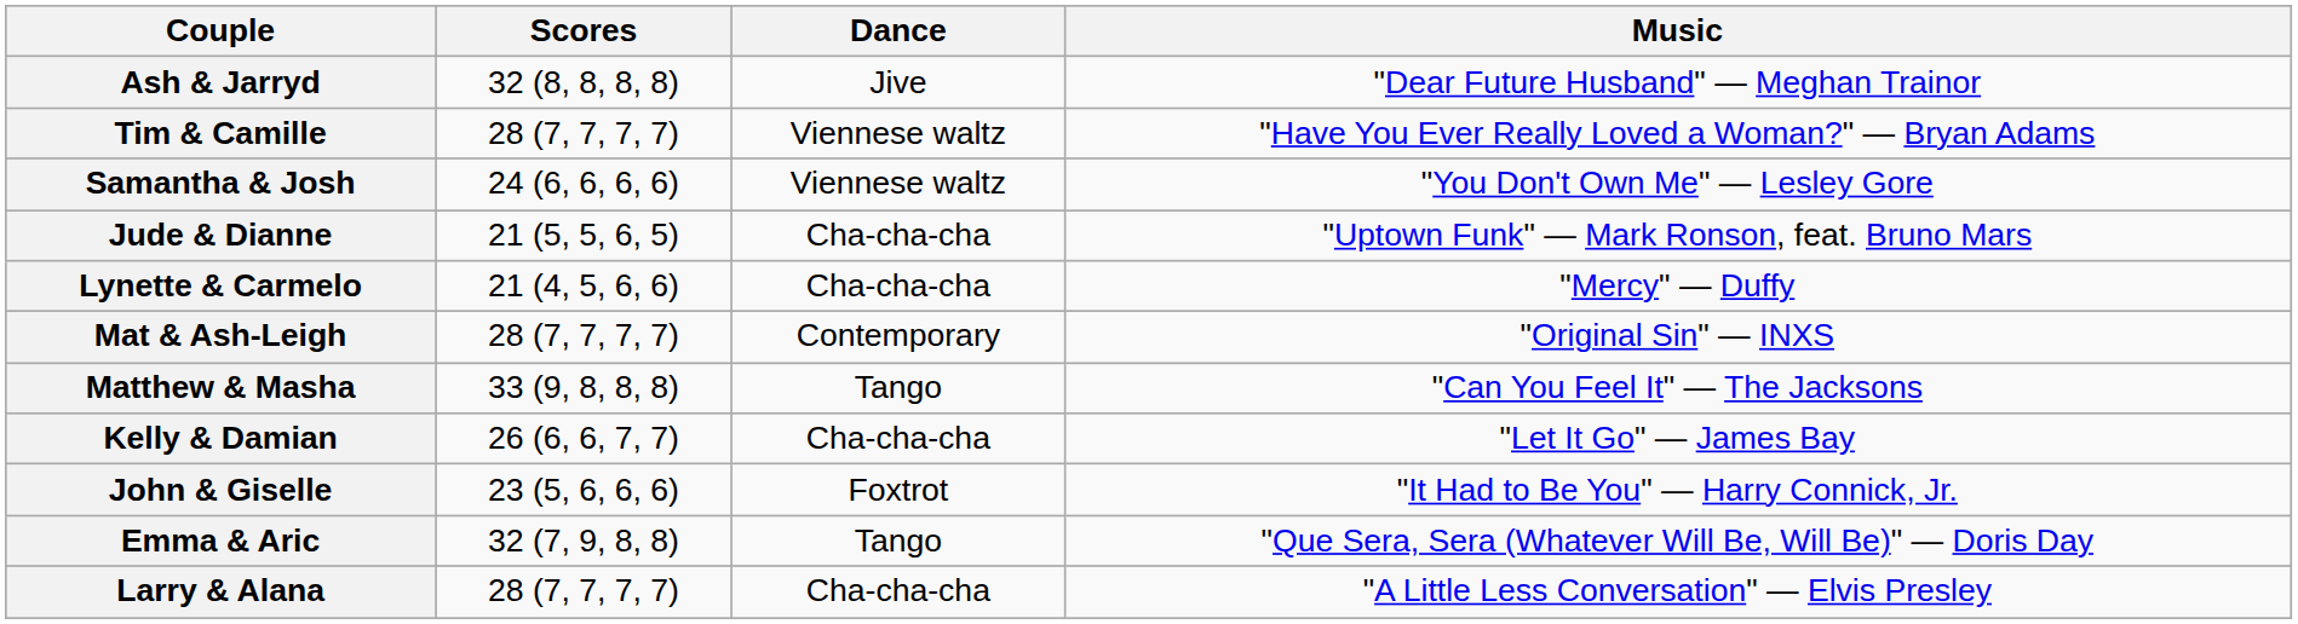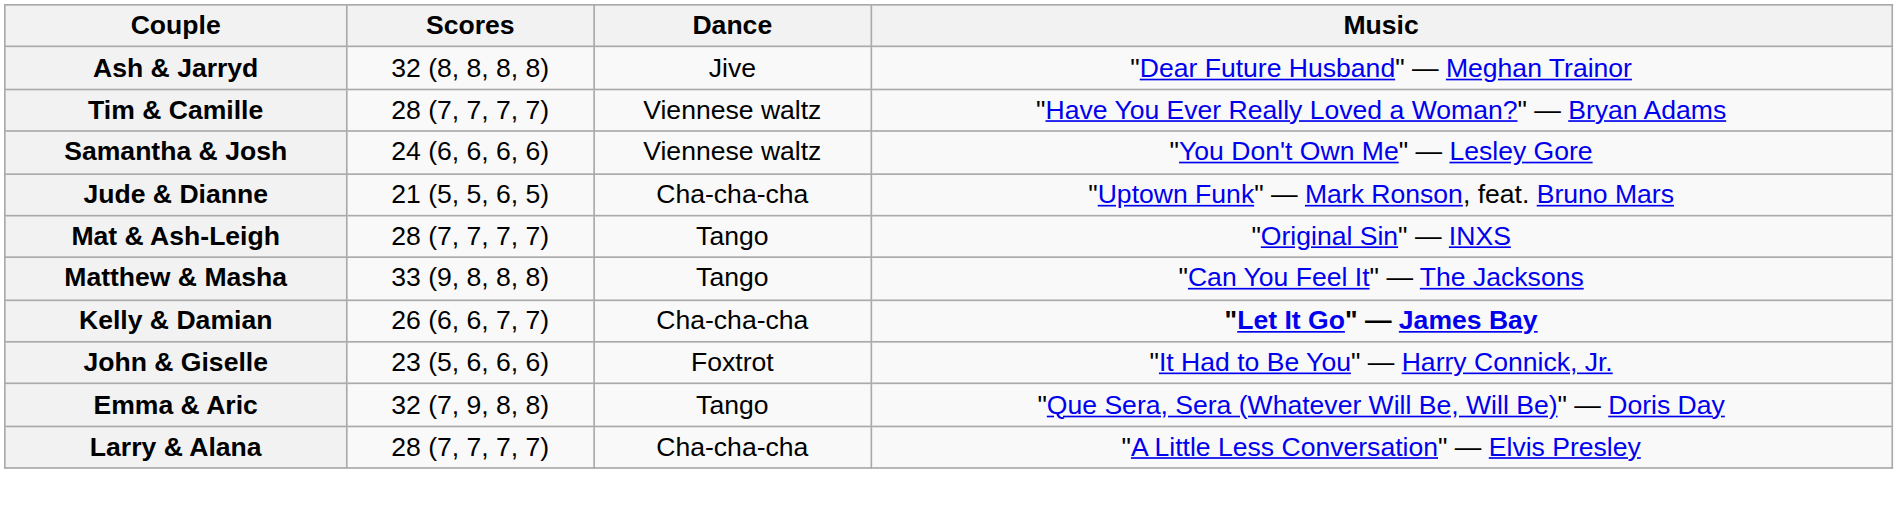 <table class="wikitable sortable" style="text-align:center; width: 90%">
 <tr>
 <th scope="col">Couple</th>
 <th scope="col">Scores</th>
 <th scope="col" class="unsortable">Dance</th>
 <th scope="col" class="unsortable">Music</th>
 </tr>
 <tr>
 <th scope="row">Ash & Jarryd</th>
 <td>32 (8, 8, 8, 8)</td>
 <td>Jive</td>
 <td>"<a href='#'>Dear Future Husband</a>" — <a href='#'>Meghan Trainor</a></td>
 </tr>
 <tr>
 <th scope="row">Tim & Camille</th>
 <td>28 (7, 7, 7, 7)</td>
 <td>Viennese waltz</td>
 <td>"<a href='#'>Have You Ever Really Loved a Woman?</a>" — <a href='#'>Bryan Adams</a></td>
 </tr>
 <tr>
 <th scope="row">Samantha & Josh</th>
 <td>24 (6, 6, 6, 6)</td>
 <td>Viennese waltz</td>
 <td>"<a href='#'>You Don't Own Me</a>" — <a href='#'>Lesley Gore</a></td>
 </tr>
 <tr>
 <th scope="row">Jude & Dianne</th>
 <td>21 (5, 5, 6, 5)</td>
 <td>Cha-cha-cha</td>
 <td>"<a href='#'>Uptown Funk</a>" — <a href='#'>Mark Ronson</a>, feat. <a href='#'>Bruno Mars</a></td>
 </tr>
 <tr>
-<th scope="row">Lynette & Carmelo</th>
-<td>21 (4, 5, 6, 6)</td>
-<td>Cha-cha-cha</td>
-<td>"<a href='#'>Mercy</a>" — <a href='#'>Duffy</a></td>
-</tr>
-<tr>
 <th scope="row">Mat & Ash-Leigh</th>
 <td>28 (7, 7, 7, 7)</td>
-<td>Contemporary</td>
+<td>Tango</td>
 <td>"<a href='#'>Original Sin</a>" — <a href='#'>INXS</a></td>
 </tr>
 <tr>
 <th scope="row">Matthew & Masha</th>
 <td>33 (9, 8, 8, 8)</td>
 <td>Tango</td>
 <td>"<a href='#'>Can You Feel It</a>" — <a href='#'>The Jacksons</a></td>
 </tr>
 <tr>
 <th scope="row">Kelly & Damian</th>
 <td>26 (6, 6, 7, 7)</td>
 <td>Cha-cha-cha</td>
-<td>"<a href='#'>Let It Go</a>" — <a href='#'>James Bay</a></td>
+<td><strong>"<a href='#'>Let It Go</a>" — <a href='#'>James Bay</a></strong></td>
 </tr>
 <tr>
 <th scope="row">John & Giselle</th>
 <td>23 (5, 6, 6, 6)</td>
 <td>Foxtrot</td>
 <td>"<a href='#'>It Had to Be You</a>" — <a href='#'>Harry Connick, Jr.</a></td>
 </tr>
 <tr>
 <th scope="row">Emma & Aric</th>
 <td>32 (7, 9, 8, 8)</td>
 <td>Tango</td>
 <td>"<a href='#'>Que Sera, Sera (Whatever Will Be, Will Be)</a>" — <a href='#'>Doris Day</a></td>
 </tr>
 <tr>
 <th scope="row">Larry & Alana</th>
 <td>28 (7, 7, 7, 7)</td>
 <td>Cha-cha-cha</td>
 <td>"<a href='#'>A Little Less Conversation</a>" — <a href='#'>Elvis Presley</a></td>
 </tr>
 </table>
